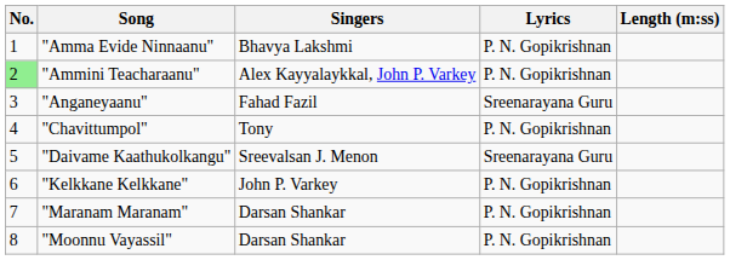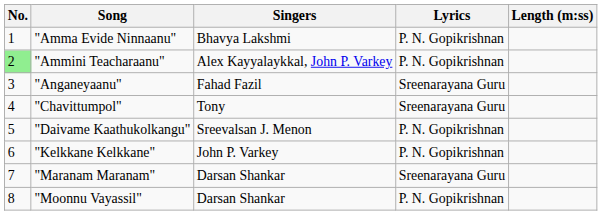 <table class="wikitable" style="font-size:95%;">
 <tr>
 <th>No.</th>
 <th>Song</th>
 <th>Singers</th>
 <th>Lyrics</th>
 <th>Length (m:ss)</th>
 </tr>
 <tr>
 <td>1</td>
 <td>"Amma Evide Ninnaanu"</td>
 <td>Bhavya Lakshmi</td>
 <td>P. N. Gopikrishnan</td>
 <td></td>
 </tr>
 <tr>
 <td style="background: lightgreen;">2</td>
 <td>"Ammini Teacharaanu"</td>
 <td>Alex Kayyalaykkal, <a href='#'>John P. Varkey</a></td>
 <td>P. N. Gopikrishnan</td>
 <td></td>
 </tr>
 <tr>
 <td>3</td>
 <td>"Anganeyaanu"</td>
 <td>Fahad Fazil</td>
 <td>Sreenarayana Guru</td>
 <td></td>
 </tr>
 <tr>
 <td>4</td>
 <td>"Chavittumpol"</td>
 <td>Tony</td>
-<td>P. N. Gopikrishnan</td>
+<td>Sreenarayana Guru</td>
 <td></td>
 </tr>
 <tr>
 <td>5</td>
 <td>"Daivame Kaathukolkangu"</td>
 <td>Sreevalsan J. Menon</td>
-<td>Sreenarayana Guru</td>
+<td>P. N. Gopikrishnan</td>
 <td></td>
 </tr>
 <tr>
 <td>6</td>
 <td>"Kelkkane Kelkkane"</td>
 <td>John P. Varkey</td>
 <td>P. N. Gopikrishnan</td>
 <td></td>
 </tr>
 <tr>
 <td>7</td>
 <td>"Maranam Maranam"</td>
 <td>Darsan Shankar</td>
-<td>P. N. Gopikrishnan</td>
+<td>Sreenarayana Guru</td>
 <td></td>
 </tr>
 <tr>
 <td>8</td>
 <td>"Moonnu Vayassil"</td>
 <td>Darsan Shankar</td>
 <td>P. N. Gopikrishnan</td>
 <td></td>
 </tr>
 </table>
